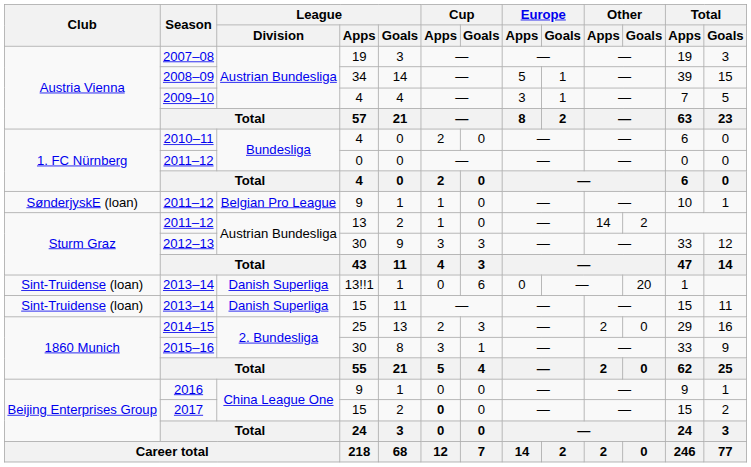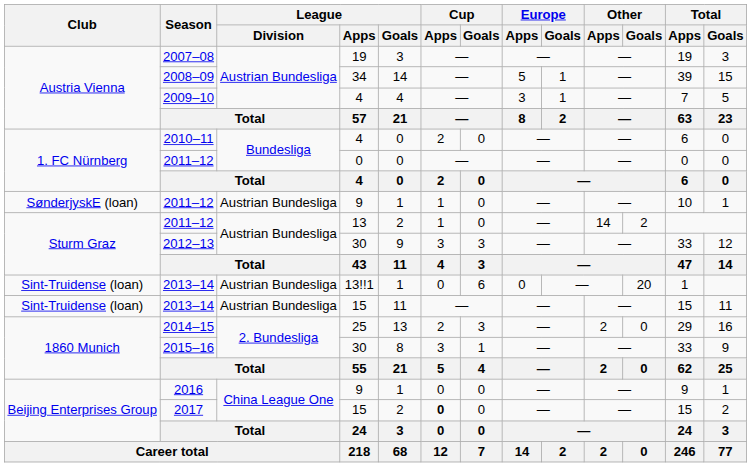 <table class="wikitable" style="text-align:center">
 <tr>
 <th rowspan="2">Club</th>
 <th rowspan="2">Season</th>
 <th colspan="3">League</th>
 <th colspan="2">Cup</th>
 <th colspan="2"><a href='#'>Europe</a></th>
 <th colspan="2">Other</th>
 <th colspan="2">Total</th>
 </tr>
 <tr>
 <th>Division</th>
 <th>Apps</th>
 <th>Goals</th>
 <th>Apps</th>
 <th>Goals</th>
 <th>Apps</th>
 <th>Goals</th>
 <th>Apps</th>
 <th>Goals</th>
 <th>Apps</th>
 <th>Goals</th>
 </tr>
 <tr>
 <td rowspan="4"><a href='#'>Austria Vienna</a></td>
 <td><a href='#'>2007–08</a></td>
 <td rowspan="3"><a href='#'>Austrian Bundesliga</a></td>
 <td>19</td>
 <td>3</td>
 <td colspan="2">—</td>
 <td colspan="2">—</td>
 <td colspan="2">—</td>
 <td>19</td>
 <td>3</td>
 </tr>
 <tr>
 <td><a href='#'>2008–09</a></td>
 <td>34</td>
 <td>14</td>
 <td colspan="2">—</td>
 <td>5</td>
 <td>1</td>
 <td colspan="2">—</td>
 <td>39</td>
 <td>15</td>
 </tr>
 <tr>
 <td><a href='#'>2009–10</a></td>
 <td>4</td>
 <td>4</td>
 <td colspan="2">—</td>
 <td>3</td>
 <td>1</td>
 <td colspan="2">—</td>
 <td>7</td>
 <td>5</td>
 </tr>
 <tr>
 <th colspan="2">Total</th>
 <th>57</th>
 <th>21</th>
 <th colspan="2">—</th>
 <th>8</th>
 <th>2</th>
 <th colspan="2">—</th>
 <th>63</th>
 <th>23</th>
 </tr>
 <tr>
 <td rowspan="3"><a href='#'>1. FC Nürnberg</a></td>
 <td><a href='#'>2010–11</a></td>
 <td rowspan="2"><a href='#'>Bundesliga</a></td>
 <td>4</td>
 <td>0</td>
 <td>2</td>
 <td>0</td>
 <td colspan="2">—</td>
 <td colspan="2">—</td>
 <td>6</td>
 <td>0</td>
 </tr>
 <tr>
 <td><a href='#'>2011–12</a></td>
 <td>0</td>
 <td>0</td>
 <td colspan="2">—</td>
 <td colspan="2">—</td>
 <td colspan="2">—</td>
 <td>0</td>
 <td>0</td>
 </tr>
 <tr>
 <th colspan="2">Total</th>
 <th>4</th>
 <th>0</th>
 <th>2</th>
 <th>0</th>
 <th colspan="4">—</th>
 <th>6</th>
 <th>0</th>
 </tr>
 <tr>
 <td><a href='#'>SønderjyskE</a> (loan)</td>
 <td><a href='#'>2011–12</a></td>
-<td><a href='#'>Belgian Pro League</a></td>
+<td>Austrian Bundesliga</td>
 <td>9</td>
 <td>1</td>
 <td>1</td>
 <td>0</td>
 <td colspan="2">—</td>
 <td colspan="2">—</td>
 <td>10</td>
 <td>1</td>
 </tr>
 <tr>
 <td rowspan="3"><a href='#'>Sturm Graz</a></td>
 <td><a href='#'>2011–12</a></td>
 <td rowspan="2">Austrian Bundesliga</td>
 <td>13</td>
 <td>2</td>
 <td>1</td>
 <td>0</td>
 <td colspan="2">—</td>
 <td>14</td>
 <td>2</td>
 </tr>
 <tr>
 <td><a href='#'>2012–13</a></td>
 <td>30</td>
 <td>9</td>
 <td>3</td>
 <td>3</td>
 <td colspan="2">—</td>
 <td colspan="2">—</td>
 <td>33</td>
 <td>12</td>
 </tr>
 <tr>
 <th colspan="2">Total</th>
 <th>43</th>
 <th>11</th>
 <th>4</th>
 <th>3</th>
 <th colspan="4">—</th>
 <th>47</th>
 <th>14</th>
 </tr>
 <tr>
 <td><a href='#'>Sint-Truidense</a> (loan)</td>
 <td><a href='#'>2013–14</a></td>
-<td><a href='#'>Danish Superliga</a></td>
+<td>Austrian Bundesliga</td>
 <td>13!!1</td>
 <td>1</td>
 <td>0</td>
 <td>6</td>
 <td>0</td>
 <td colspan="2">—</td>
 <td>20</td>
 <td>1</td>
 </tr>
 <tr>
 <td><a href='#'>Sint-Truidense</a> (loan)</td>
 <td><a href='#'>2013–14</a></td>
-<td><a href='#'>Danish Superliga</a></td>
+<td>Austrian Bundesliga</td>
 <td>15</td>
 <td>11</td>
 <td colspan="2">—</td>
 <td colspan="2">—</td>
 <td colspan="2">—</td>
 <td>15</td>
 <td>11</td>
 </tr>
 <tr>
 <td rowspan="3"><a href='#'>1860 Munich</a></td>
 <td><a href='#'>2014–15</a></td>
 <td rowspan="2"><a href='#'>2. Bundesliga</a></td>
 <td>25</td>
 <td>13</td>
 <td>2</td>
 <td>3</td>
 <td colspan="2">—</td>
 <td>2</td>
 <td>0</td>
 <td>29</td>
 <td>16</td>
 </tr>
 <tr>
 <td><a href='#'>2015–16</a></td>
 <td>30</td>
 <td>8</td>
 <td>3</td>
 <td>1</td>
 <td colspan="2">—</td>
 <td colspan="2">—</td>
 <td>33</td>
 <td>9</td>
 </tr>
 <tr>
 <th colspan="2">Total</th>
 <th>55</th>
 <th>21</th>
 <th>5</th>
 <th>4</th>
 <th colspan="2">—</th>
 <th>2</th>
 <th>0</th>
 <th>62</th>
 <th>25</th>
 </tr>
 <tr>
 <td rowspan="3"><a href='#'>Beijing Enterprises Group</a></td>
 <td><a href='#'>2016</a></td>
 <td rowspan="2"><a href='#'>China League One</a></td>
 <td>9</td>
 <td>1</td>
 <td>0</td>
 <td>0</td>
 <td colspan="2">—</td>
 <td colspan="2">—</td>
 <td>9</td>
 <td>1</td>
 </tr>
 <tr>
 <td><a href='#'>2017</a></td>
 <td>15</td>
 <td>2</td>
 <td><strong>0</strong></td>
 <td>0</td>
 <td colspan="2">—</td>
 <td colspan="2">—</td>
 <td>15</td>
 <td>2</td>
 </tr>
 <tr>
 <th colspan="2">Total</th>
 <th>24</th>
 <th>3</th>
 <th>0</th>
 <th>0</th>
 <th colspan="4">—</th>
 <th>24</th>
 <th>3</th>
 </tr>
 <tr>
 <th colspan="3">Career total</th>
 <th>218</th>
 <th>68</th>
 <th>12</th>
 <th>7</th>
 <th>14</th>
 <th>2</th>
 <th>2</th>
 <th>0</th>
 <th>246</th>
 <th>77</th>
 </tr>
 </table>
